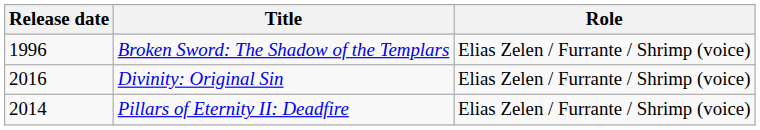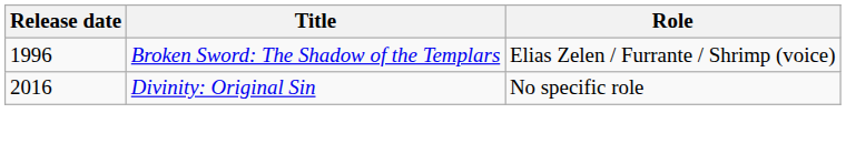 <table class="wikitable">
 <tr "Video Games">
 <th>Release date</th>
 <th>Title</th>
 <th>Role</th>
 </tr>
 <tr>
 <td>1996</td>
 <td><em><a href='#'>Broken Sword: The Shadow of the Templars</a></em></td>
 <td>Elias Zelen / Furrante / Shrimp (voice)</td>
 </tr>
 <tr>
 <td>2016</td>
 <td><em><a href='#'>Divinity: Original Sin</a></em></td>
-<td>Elias Zelen / Furrante / Shrimp (voice)</td>
-</tr>
-<tr>
-<td>2014</td>
-<td><em><a href='#'>Pillars of Eternity II: Deadfire </a></em></td>
-<td>Elias Zelen / Furrante / Shrimp (voice)</td>
+<td>No specific role</td>
 </tr>
 </table>
